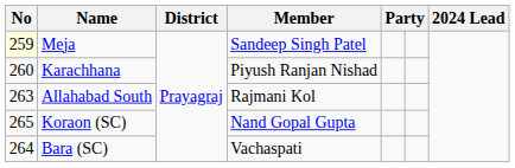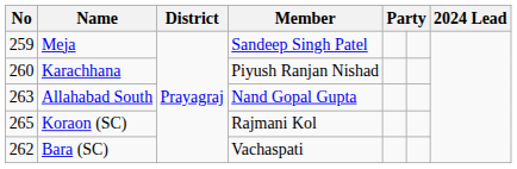 <table class="wikitable sortable">
 <tr>
 <th>No</th>
 <th>Name</th>
 <th>District</th>
 <th>Member</th>
 <th colspan="2">Party</th>
 <th colspan="2">2024 Lead</th>
 </tr>
 <tr>
-<td style="background: lightyellow;">259</td>
+<td>259</td>
 <td><a href='#'>Meja</a></td>
 <td rowspan="5"><a href='#'>Prayagraj</a></td>
 <td><a href='#'>Sandeep Singh Patel</a></td>
 <td></td>
 <td></td>
 </tr>
 <tr>
 <td>260</td>
 <td><a href='#'>Karachhana</a></td>
 <td>Piyush Ranjan Nishad</td>
 <td></td>
 <td></td>
 </tr>
 <tr>
 <td>263</td>
 <td><a href='#'>Allahabad South</a></td>
-<td>Rajmani Kol</td>
+<td><a href='#'>Nand Gopal Gupta</a></td>
 <td></td>
 <td></td>
 </tr>
 <tr>
 <td>265</td>
 <td><a href='#'>Koraon</a> (SC)</td>
-<td><a href='#'>Nand Gopal Gupta</a></td>
+<td>Rajmani Kol</td>
 <td></td>
 <td></td>
 </tr>
 <tr>
-<td>264</td>
+<td>262</td>
 <td><a href='#'>Bara</a> (SC)</td>
 <td>Vachaspati</td>
 <td></td>
 <td></td>
 </tr>
 </table>
